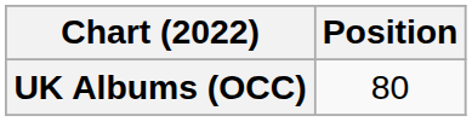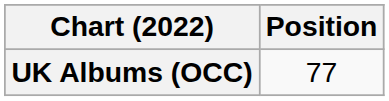 <table class="wikitable plainrowheaders" style="text-align:center">
 <tr>
 <th scope="col">Chart (2022)</th>
 <th scope="col">Position</th>
 </tr>
 <tr>
 <th scope="row">UK Albums (OCC)</th>
-<td>80</td>
+<td>77</td>
 </tr>
 </table>
